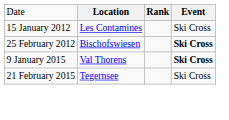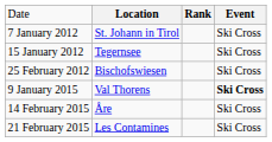 <table class="wikitable sortable" style="font-size:90%" style="text-align:center">
 <tr>
 <td>Date</td>
 <th>Location</th>
 <th>Rank</th>
 <th>Event</th>
 </tr>
 <tr>
+<td>7 January 2012</td>
+<td><a href='#'>St. Johann in Tirol</a></td>
+<td></td>
+<td>Ski Cross</td>
+</tr>
+<tr>
 <td>15 January 2012</td>
-<td><a href='#'>Les Contamines</a></td>
+<td><a href='#'>Tegernsee</a></td>
 <td></td>
 <td>Ski Cross</td>
 </tr>
 <tr>
 <td>25 February 2012</td>
 <td><a href='#'>Bischofswiesen</a></td>
 <td></td>
-<td><strong>Ski Cross</strong></td>
+<td>Ski Cross</td>
 </tr>
 <tr>
 <td>9 January 2015</td>
 <td><a href='#'>Val Thorens</a></td>
 <td></td>
 <td><strong>Ski Cross</strong></td>
 </tr>
 <tr>
+<td>14 February 2015</td>
+<td><a href='#'>Åre</a></td>
+<td></td>
+<td>Ski Cross</td>
+</tr>
+<tr>
 <td>21 February 2015</td>
-<td><a href='#'>Tegernsee</a></td>
+<td><a href='#'>Les Contamines</a></td>
 <td></td>
 <td>Ski Cross</td>
 </tr>
 </table>
